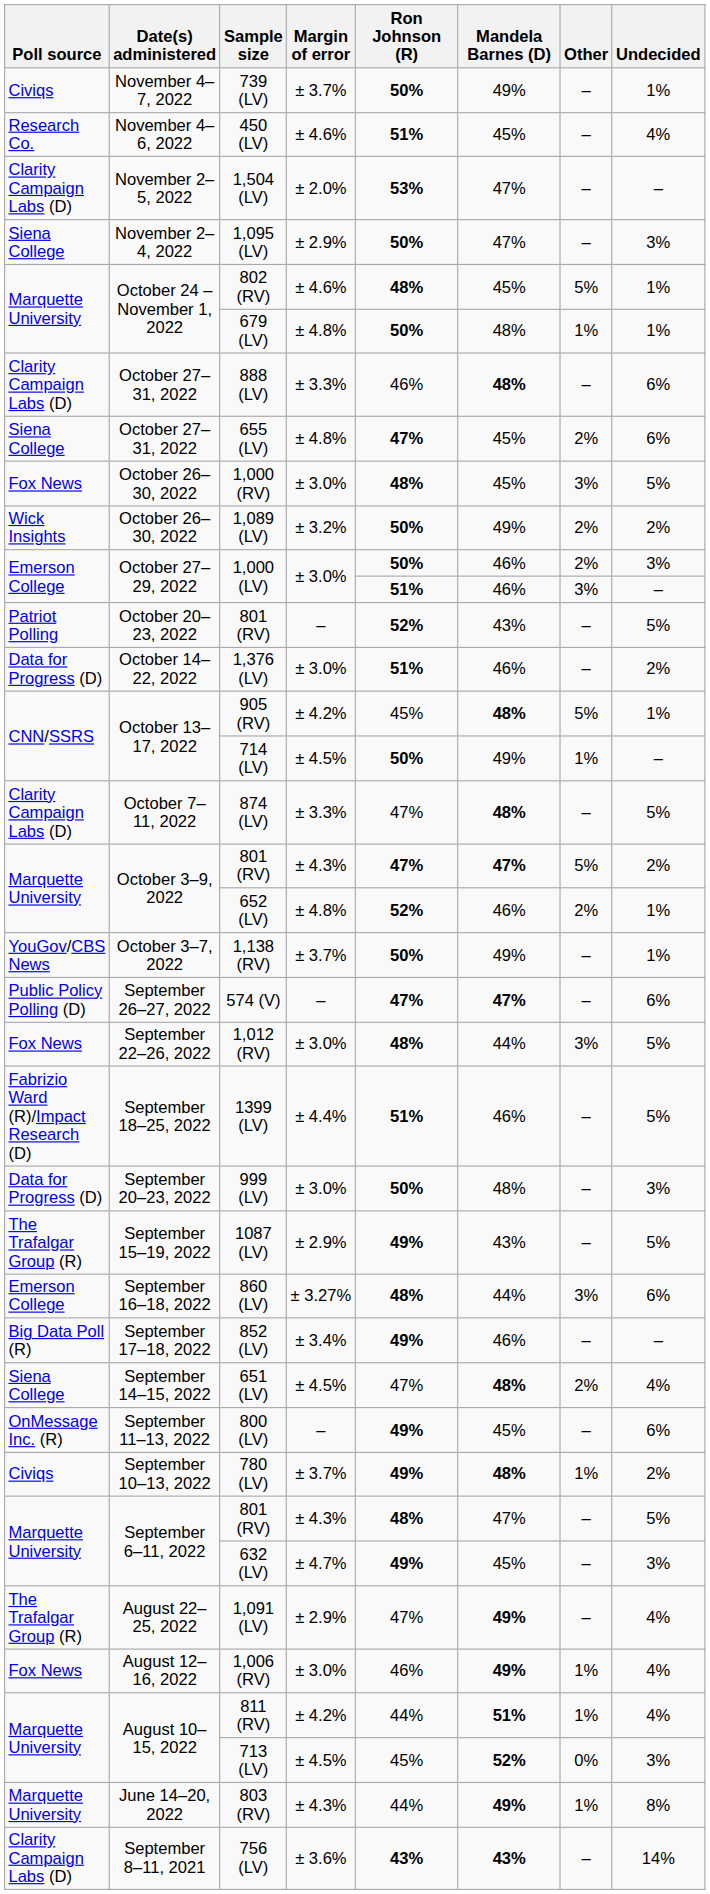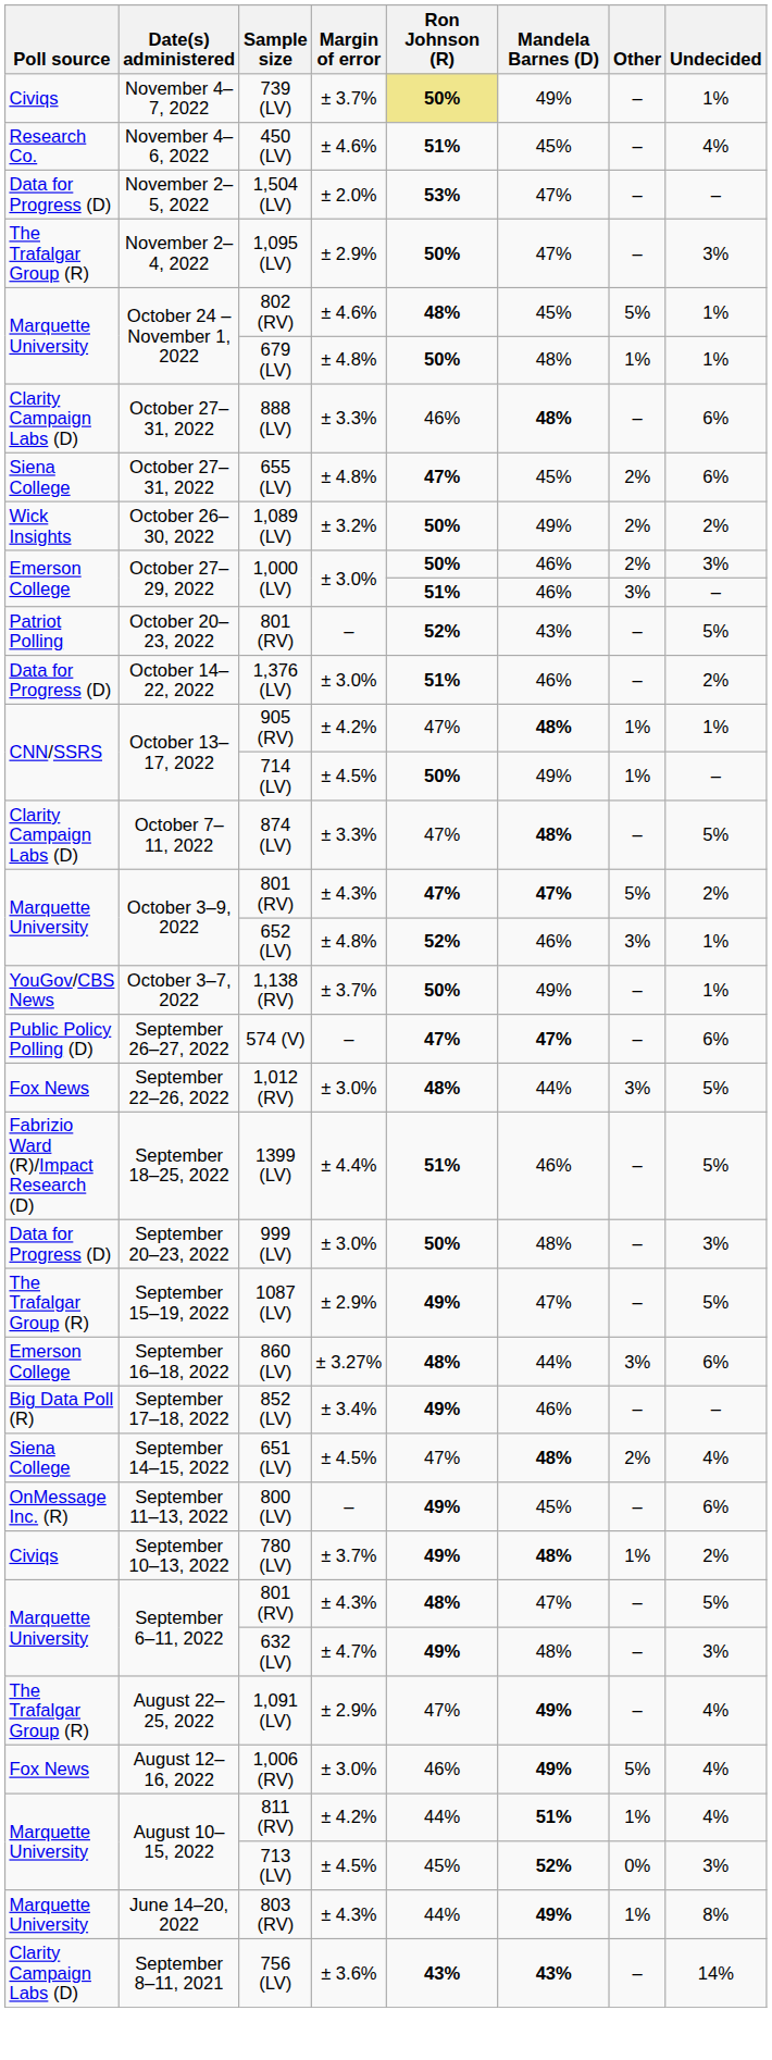 <table class="wikitable" style="font-size:90%;text-align:center;">
 <tr style="vertical-align:bottom">
 <th>Poll source</th>
 <th>Date(s)<br>administered</th>
 <th>Sample<br>size</th>
 <th>Margin<br>of error</th>
 <th style="width:100px;">Ron<br>Johnson (R)</th>
 <th style="width:100px;">Mandela<br>Barnes (D)</th>
 <th>Other</th>
 <th>Undecided</th>
 </tr>
 <tr>
 <td style="text-align:left;"><a href='#'>Civiqs</a></td>
 <td>November 4–7, 2022</td>
 <td>739 (LV)</td>
 <td>± 3.7%</td>
-<td><strong>50%</strong></td>
+<td style="background: khaki;"><strong>50%</strong></td>
 <td>49%</td>
 <td>–</td>
 <td>1%</td>
 </tr>
 <tr>
 <td style="text-align:left;"><a href='#'>Research Co.</a></td>
 <td>November 4–6, 2022</td>
 <td>450 (LV)</td>
 <td>± 4.6%</td>
 <td><strong>51%</strong></td>
 <td>45%</td>
 <td>–</td>
 <td>4%</td>
 </tr>
 <tr>
-<td style="text-align:left;"><a href='#'>Clarity Campaign Labs</a> (D)</td>
+<td style="text-align:left;"><a href='#'>Data for Progress</a> (D)</td>
 <td>November 2–5, 2022</td>
 <td>1,504 (LV)</td>
 <td>± 2.0%</td>
 <td><strong>53%</strong></td>
 <td>47%</td>
 <td>–</td>
 <td>–</td>
 </tr>
 <tr>
-<td style="text-align:left;"><a href='#'>Siena College</a></td>
+<td style="text-align:left;"><a href='#'>The Trafalgar Group</a> (R)</td>
 <td>November 2–4, 2022</td>
 <td>1,095 (LV)</td>
 <td>± 2.9%</td>
 <td><strong>50%</strong></td>
 <td>47%</td>
 <td>–</td>
 <td>3%</td>
 </tr>
 <tr>
 <td style="text-align:left;" rowspan="2"><a href='#'>Marquette University</a></td>
 <td rowspan="2">October 24 – November 1, 2022</td>
 <td>802 (RV)</td>
 <td>± 4.6%</td>
 <td><strong>48%</strong></td>
 <td>45%</td>
 <td>5%</td>
 <td>1%</td>
 </tr>
 <tr>
 <td>679 (LV)</td>
 <td>± 4.8%</td>
 <td><strong>50%</strong></td>
 <td>48%</td>
 <td>1%</td>
 <td>1%</td>
 </tr>
 <tr>
 <td style="text-align:left;"><a href='#'>Clarity Campaign Labs</a> (D)</td>
 <td>October 27–31, 2022</td>
 <td>888 (LV)</td>
 <td>± 3.3%</td>
 <td>46%</td>
 <td><strong>48%</strong></td>
 <td>–</td>
 <td>6%</td>
 </tr>
 <tr>
 <td style="text-align:left;"><a href='#'>Siena College</a></td>
 <td>October 27–31, 2022</td>
 <td>655 (LV)</td>
 <td>± 4.8%</td>
 <td><strong>47%</strong></td>
 <td>45%</td>
 <td>2%</td>
 <td>6%</td>
-</tr>
-<tr>
-<td style="text-align:left;"><a href='#'>Fox News</a></td>
-<td>October 26–30, 2022</td>
-<td>1,000 (RV)</td>
-<td>± 3.0%</td>
-<td><strong>48%</strong></td>
-<td>45%</td>
-<td>3%</td>
-<td>5%</td>
 </tr>
 <tr>
 <td style="text-align:left;"><a href='#'>Wick Insights</a></td>
 <td>October 26–30, 2022</td>
 <td>1,089 (LV)</td>
 <td>± 3.2%</td>
 <td><strong>50%</strong></td>
 <td>49%</td>
 <td>2%</td>
 <td>2%</td>
 </tr>
 <tr>
 <td style="text-align:left;" rowspan="2"><a href='#'>Emerson College</a></td>
 <td rowspan="2">October 27–29, 2022</td>
 <td rowspan="2">1,000 (LV)</td>
 <td rowspan="2">± 3.0%</td>
 <td><strong>50%</strong></td>
 <td>46%</td>
 <td>2%</td>
 <td>3%</td>
 </tr>
 <tr>
 <td><strong>51%</strong></td>
 <td>46%</td>
 <td>3%</td>
 <td>–</td>
 </tr>
 <tr>
 <td style="text-align:left;"><a href='#'>Patriot Polling</a></td>
 <td>October 20–23, 2022</td>
 <td>801 (RV)</td>
 <td>–</td>
 <td><strong>52%</strong></td>
 <td>43%</td>
 <td>–</td>
 <td>5%</td>
 </tr>
 <tr>
 <td style="text-align:left;"><a href='#'>Data for Progress</a> (D)</td>
 <td>October 14–22, 2022</td>
 <td>1,376 (LV)</td>
 <td>± 3.0%</td>
 <td><strong>51%</strong></td>
 <td>46%</td>
 <td>–</td>
 <td>2%</td>
 </tr>
 <tr>
 <td style="text-align:left;" rowspan="2"><a href='#'>CNN</a>/<a href='#'>SSRS</a></td>
 <td rowspan="2">October 13–17, 2022</td>
 <td>905 (RV)</td>
 <td>± 4.2%</td>
-<td>45%</td>
+<td>47%</td>
 <td><strong>48%</strong></td>
-<td>5%</td>
+<td>1%</td>
 <td>1%</td>
 </tr>
 <tr>
 <td>714 (LV)</td>
 <td>± 4.5%</td>
 <td><strong>50%</strong></td>
 <td>49%</td>
 <td>1%</td>
 <td>–</td>
 </tr>
 <tr>
 <td style="text-align:left;"><a href='#'>Clarity Campaign Labs</a> (D)</td>
 <td>October 7–11, 2022</td>
 <td>874 (LV)</td>
 <td>± 3.3%</td>
 <td>47%</td>
 <td><strong>48%</strong></td>
 <td>–</td>
 <td>5%</td>
 </tr>
 <tr>
 <td style="text-align:left;" rowspan="2"><a href='#'>Marquette University</a></td>
 <td rowspan="2">October 3–9, 2022</td>
 <td>801 (RV)</td>
 <td>± 4.3%</td>
 <td><strong>47%</strong></td>
 <td><strong>47%</strong></td>
 <td>5%</td>
 <td>2%</td>
 </tr>
 <tr>
 <td>652 (LV)</td>
 <td>± 4.8%</td>
 <td><strong>52%</strong></td>
 <td>46%</td>
-<td>2%</td>
+<td>3%</td>
 <td>1%</td>
 </tr>
 <tr>
 <td style="text-align:left;"><a href='#'>YouGov</a>/<a href='#'>CBS News</a></td>
 <td>October 3–7, 2022</td>
 <td>1,138 (RV)</td>
 <td>± 3.7%</td>
 <td><strong>50%</strong></td>
 <td>49%</td>
 <td>–</td>
 <td>1%</td>
 </tr>
 <tr>
 <td style="text-align:left;"><a href='#'>Public Policy Polling</a> (D)</td>
 <td>September 26–27, 2022</td>
 <td>574 (V)</td>
 <td>–</td>
 <td><strong>47%</strong></td>
 <td><strong>47%</strong></td>
 <td>–</td>
 <td>6%</td>
 </tr>
 <tr>
 <td style="text-align:left;"><a href='#'>Fox News</a></td>
 <td>September 22–26, 2022</td>
 <td>1,012 (RV)</td>
 <td>± 3.0%</td>
 <td><strong>48%</strong></td>
 <td>44%</td>
 <td>3%</td>
 <td>5%</td>
 </tr>
 <tr>
 <td style="text-align:left;"><a href='#'>Fabrizio Ward</a> (R)/<a href='#'>Impact Research</a> (D)</td>
 <td>September 18–25, 2022</td>
 <td>1399 (LV)</td>
 <td>± 4.4%</td>
 <td><strong>51%</strong></td>
 <td>46%</td>
 <td>–</td>
 <td>5%</td>
 </tr>
 <tr>
 <td style="text-align:left;"><a href='#'>Data for Progress</a> (D)</td>
 <td>September 20–23, 2022</td>
 <td>999 (LV)</td>
 <td>± 3.0%</td>
 <td><strong>50%</strong></td>
 <td>48%</td>
 <td>–</td>
 <td>3%</td>
 </tr>
 <tr>
 <td style="text-align:left;"><a href='#'>The Trafalgar Group</a> (R)</td>
 <td>September 15–19, 2022</td>
 <td>1087 (LV)</td>
 <td>± 2.9%</td>
 <td><strong>49%</strong></td>
-<td>43%</td>
+<td>47%</td>
 <td>–</td>
 <td>5%</td>
 </tr>
 <tr>
 <td style="text-align:left;"><a href='#'>Emerson College</a></td>
 <td>September 16–18, 2022</td>
 <td>860 (LV)</td>
 <td>± 3.27%</td>
 <td><strong>48%</strong></td>
 <td>44%</td>
 <td>3%</td>
 <td>6%</td>
 </tr>
 <tr>
 <td style="text-align:left;"><a href='#'>Big Data Poll</a> (R)</td>
 <td>September 17–18, 2022</td>
 <td>852 (LV)</td>
 <td>± 3.4%</td>
 <td><strong>49%</strong></td>
 <td>46%</td>
 <td>–</td>
 <td>–</td>
 </tr>
 <tr>
 <td style="text-align:left;"><a href='#'>Siena College</a></td>
 <td>September 14–15, 2022</td>
 <td>651 (LV)</td>
 <td>± 4.5%</td>
 <td>47%</td>
 <td><strong>48%</strong></td>
 <td>2%</td>
 <td>4%</td>
 </tr>
 <tr>
 <td style="text-align:left;"><a href='#'>OnMessage Inc.</a> (R)</td>
 <td>September 11–13, 2022</td>
 <td>800 (LV)</td>
 <td>–</td>
 <td><strong>49%</strong></td>
 <td>45%</td>
 <td>–</td>
 <td>6%</td>
 </tr>
 <tr>
 <td style="text-align:left;"><a href='#'>Civiqs</a></td>
 <td>September 10–13, 2022</td>
 <td>780 (LV)</td>
 <td>± 3.7%</td>
 <td><strong>49%</strong></td>
 <td><strong>48%</strong></td>
 <td>1%</td>
 <td>2%</td>
 </tr>
 <tr>
 <td style="text-align:left;" rowspan="2"><a href='#'>Marquette University</a></td>
 <td rowspan="2">September 6–11, 2022</td>
 <td>801 (RV)</td>
 <td>± 4.3%</td>
 <td><strong>48%</strong></td>
 <td>47%</td>
 <td>–</td>
 <td>5%</td>
 </tr>
 <tr>
 <td>632 (LV)</td>
 <td>± 4.7%</td>
 <td><strong>49%</strong></td>
-<td>45%</td>
+<td>48%</td>
 <td>–</td>
 <td>3%</td>
 </tr>
 <tr>
 <td style="text-align:left;"><a href='#'>The Trafalgar Group</a> (R)</td>
 <td>August 22–25, 2022</td>
 <td>1,091 (LV)</td>
 <td>± 2.9%</td>
 <td>47%</td>
 <td><strong>49%</strong></td>
 <td>–</td>
 <td>4%</td>
 </tr>
 <tr>
 <td style="text-align:left;"><a href='#'>Fox News</a></td>
 <td>August 12–16, 2022</td>
 <td>1,006 (RV)</td>
 <td>± 3.0%</td>
 <td>46%</td>
 <td><strong>49%</strong></td>
-<td>1%</td>
+<td>5%</td>
 <td>4%</td>
 </tr>
 <tr>
 <td style="text-align:left;" rowspan="2"><a href='#'>Marquette University</a></td>
 <td rowspan="2">August 10–15, 2022</td>
 <td>811 (RV)</td>
 <td>± 4.2%</td>
 <td>44%</td>
 <td><strong>51%</strong></td>
 <td>1%</td>
 <td>4%</td>
 </tr>
 <tr>
 <td>713 (LV)</td>
 <td>± 4.5%</td>
 <td>45%</td>
 <td><strong>52%</strong></td>
 <td>0%</td>
 <td>3%</td>
 </tr>
 <tr>
 <td style="text-align:left;"><a href='#'>Marquette University</a></td>
 <td>June 14–20, 2022</td>
 <td>803 (RV)</td>
 <td>± 4.3%</td>
 <td>44%</td>
 <td><strong>49%</strong></td>
 <td>1%</td>
 <td>8%</td>
 </tr>
 <tr>
 <td style="text-align:left;"><a href='#'>Clarity Campaign Labs</a> (D)</td>
 <td>September 8–11, 2021</td>
 <td>756 (LV)</td>
 <td>± 3.6%</td>
 <td><strong>43%</strong></td>
 <td><strong>43%</strong></td>
 <td>–</td>
 <td>14%</td>
 </tr>
 </table>
